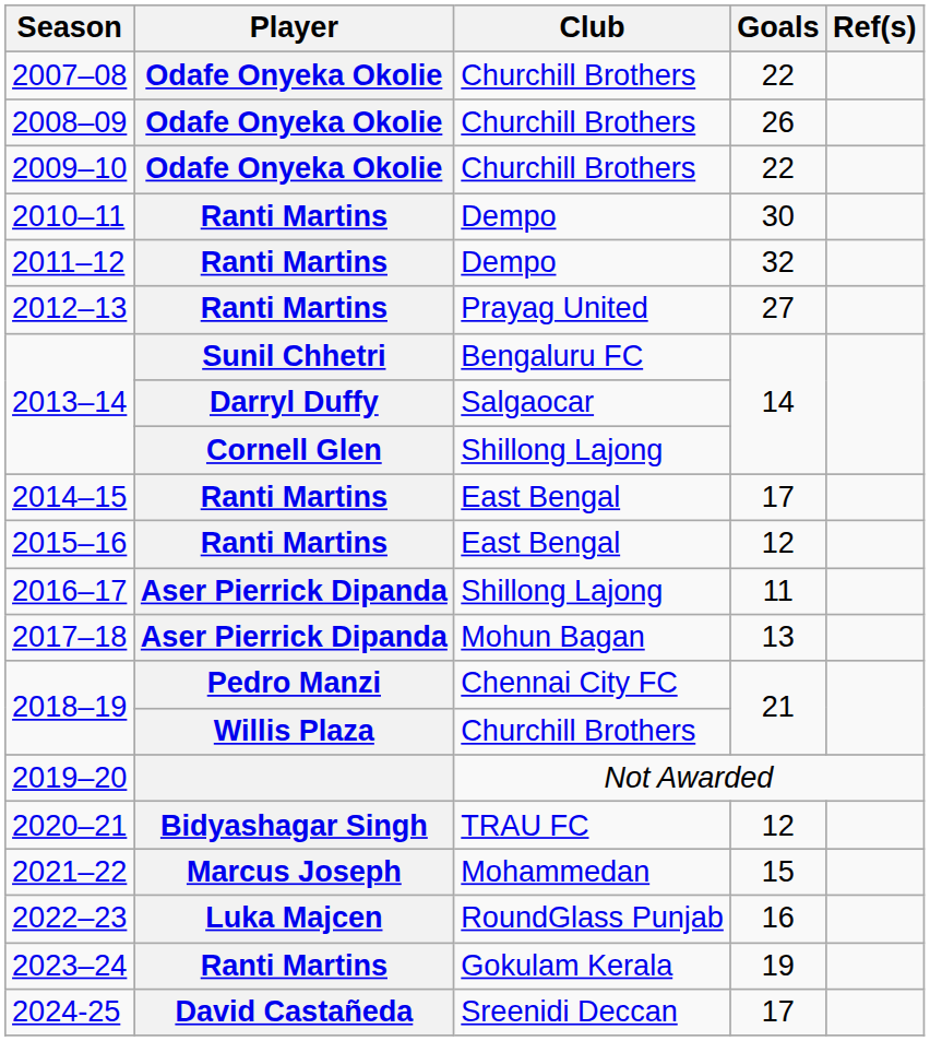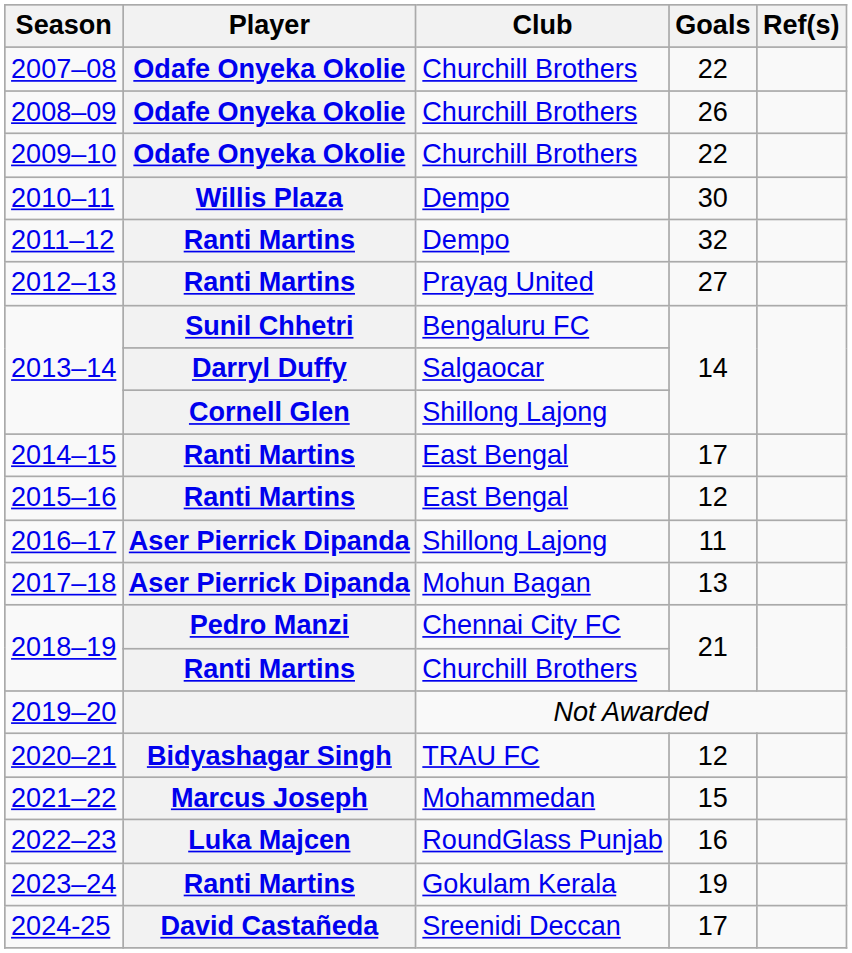 <table class="wikitable sortable plainrowheaders">
 <tr>
 <th scope="col">Season</th>
 <th scope="col">Player</th>
 <th scope="col">Club</th>
 <th scope="col">Goals</th>
 <th scope="col" class="unsortable">Ref(s)</th>
 </tr>
 <tr>
 <td><a href='#'>2007–08</a></td>
 <th scope="row"> <a href='#'>Odafe Onyeka Okolie</a></th>
 <td><a href='#'>Churchill Brothers</a></td>
 <td style="text-align:center">22</td>
 <td style="text-align:center"></td>
 </tr>
 <tr>
 <td><a href='#'>2008–09</a></td>
 <th scope="row"> <a href='#'>Odafe Onyeka Okolie</a></th>
 <td><a href='#'>Churchill Brothers</a></td>
 <td style="text-align:center">26</td>
 <td style="text-align:center"></td>
 </tr>
 <tr>
 <td><a href='#'>2009–10</a></td>
 <th scope="row"> <a href='#'>Odafe Onyeka Okolie</a></th>
 <td><a href='#'>Churchill Brothers</a></td>
 <td style="text-align:center">22</td>
 <td style="text-align:center"></td>
 </tr>
 <tr>
 <td><a href='#'>2010–11</a></td>
-<th scope="row"> <a href='#'>Ranti Martins</a></th>
+<th scope="row" align="left"> <a href='#'>Willis Plaza</a></th>
 <td><a href='#'>Dempo</a></td>
 <td style="text-align:center">30</td>
 <td style="text-align:center"></td>
 </tr>
 <tr>
 <td><a href='#'>2011–12</a></td>
 <th scope="row"> <a href='#'>Ranti Martins</a></th>
 <td><a href='#'>Dempo</a></td>
 <td style="text-align:center">32</td>
 <td style="text-align:center"></td>
 </tr>
 <tr>
 <td><a href='#'>2012–13</a></td>
 <th scope="row"> <a href='#'>Ranti Martins</a></th>
 <td><a href='#'>Prayag United</a></td>
 <td style="text-align:center">27</td>
 <td style="text-align:center"></td>
 </tr>
 <tr>
 <td rowspan="3"><a href='#'>2013–14</a></td>
 <th scope="row"> <a href='#'>Sunil Chhetri</a></th>
 <td><a href='#'>Bengaluru FC</a></td>
 <td rowspan="3" style="text-align:center">14</td>
 <td rowspan="3" style="text-align:center"></td>
 </tr>
 <tr>
 <th scope="row"> <a href='#'>Darryl Duffy</a></th>
 <td><a href='#'>Salgaocar</a></td>
 </tr>
 <tr>
 <th scope="row"> <a href='#'>Cornell Glen</a></th>
 <td><a href='#'>Shillong Lajong</a></td>
 </tr>
 <tr>
 <td><a href='#'>2014–15</a></td>
 <th scope="row"> <a href='#'>Ranti Martins</a></th>
 <td><a href='#'>East Bengal</a></td>
 <td style="text-align:center">17</td>
 <td style="text-align:center"></td>
 </tr>
 <tr>
 <td><a href='#'>2015–16</a></td>
 <th scope="row"> <a href='#'>Ranti Martins</a></th>
 <td><a href='#'>East Bengal</a></td>
 <td style="text-align:center">12</td>
 <td style="text-align:center"></td>
 </tr>
 <tr>
 <td><a href='#'>2016–17</a></td>
 <th scope="row"> <a href='#'>Aser Pierrick Dipanda</a></th>
 <td><a href='#'>Shillong Lajong</a></td>
 <td style="text-align:center">11</td>
 <td style="text-align:center"></td>
 </tr>
 <tr>
 <td><a href='#'>2017–18</a></td>
 <th scope="row"> <a href='#'>Aser Pierrick Dipanda</a></th>
 <td><a href='#'>Mohun Bagan</a></td>
 <td style="text-align:center">13</td>
 <td style="text-align:center"></td>
 </tr>
 <tr>
 <td rowspan="2"><a href='#'>2018–19</a></td>
 <th scope="row" align="left"> <a href='#'>Pedro Manzi</a></th>
 <td align="left"><a href='#'>Chennai City FC</a></td>
 <td rowspan="2" style="text-align:center">21</td>
 <td rowspan="2" style="text-align:center"></td>
 </tr>
 <tr>
-<th scope="row" align="left"> <a href='#'>Willis Plaza</a></th>
+<th scope="row"> <a href='#'>Ranti Martins</a></th>
 <td align="left"><a href='#'>Churchill Brothers</a></td>
 </tr>
 <tr>
 <td><a href='#'>2019–20</a></td>
 <th></th>
 <td colspan="3" style="text-align:center"><em>Not Awarded</em></td>
 </tr>
 <tr>
 <td><a href='#'>2020–21</a></td>
 <th scope="row" align="left"> <a href='#'>Bidyashagar Singh</a></th>
 <td align="left"><a href='#'>TRAU FC</a></td>
 <td style="text-align:center">12</td>
 <td style="text-align:center"></td>
 </tr>
 <tr>
 <td><a href='#'>2021–22</a></td>
 <th scope="row" align="left"> <a href='#'>Marcus Joseph</a></th>
 <td align="left"><a href='#'>Mohammedan</a></td>
 <td style="text-align:center">15</td>
 <td style="text-align:center"></td>
 </tr>
 <tr>
 <td><a href='#'>2022–23</a></td>
 <th scope=row align=left> <a href='#'>Luka Majcen</a></th>
 <td align=left><a href='#'>RoundGlass Punjab</a></td>
 <td align=center>16</td>
 <td></td>
 </tr>
 <tr>
 <td><a href='#'>2023–24</a></td>
 <th scope="row"> <a href='#'>Ranti Martins</a></th>
 <td align=left><a href='#'>Gokulam Kerala</a></td>
 <td align=center>19</td>
 <td></td>
 </tr>
 <tr>
 <td><a href='#'>2024-25</a></td>
 <th scope="row" align="left"> <a href='#'>David Castañeda</a></th>
 <td align="left"><a href='#'>Sreenidi Deccan</a></td>
 <td style="text-align:center">17</td>
 <td></td>
 </tr>
 </table>
